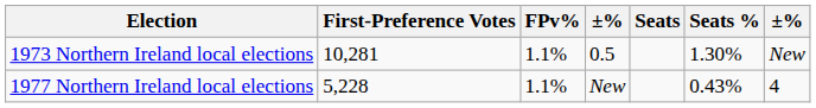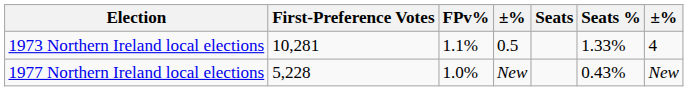 <table class="wikitable">
 <tr>
 <th>Election</th>
 <th>First-Preference Votes</th>
 <th>FPv%</th>
 <th><strong>±%</strong></th>
 <th>Seats</th>
 <th>Seats %</th>
 <th><strong>±%</strong></th>
 </tr>
 <tr>
 <td><a href='#'>1973 Northern Ireland local elections</a></td>
 <td>10,281</td>
 <td>1.1%</td>
 <td> 0.5</td>
 <td></td>
-<td>1.30%</td>
-<td><em>New</em></td>
+<td>1.33%</td>
+<td> 4</td>
 </tr>
 <tr>
 <td><a href='#'>1977 Northern Ireland local elections</a></td>
 <td>5,228</td>
-<td>1.1%</td>
+<td>1.0%</td>
 <td><em>New</em></td>
 <td></td>
 <td>0.43%</td>
-<td> 4</td>
+<td><em>New</em></td>
 </tr>
 </table>
